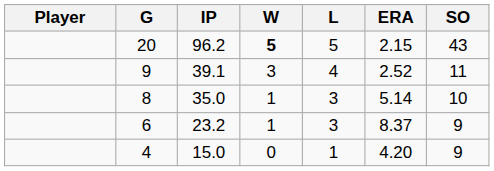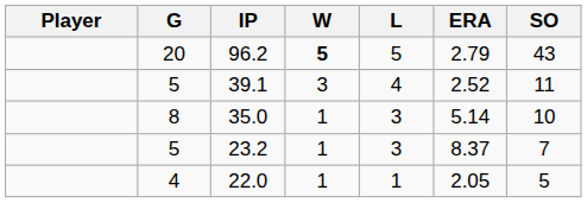 <table class="wikitable sortable">
 <tr>
 <th bgcolor="#DDDDFF" width="16%">Player</th>
 <th bgcolor="#DDDDFF" width="9%">G</th>
 <th bgcolor="#DDDDFF" width="9%">IP</th>
 <th bgcolor="#DDDDFF" width="9%">W</th>
 <th bgcolor="#DDDDFF" width="9%">L</th>
 <th bgcolor="#DDDDFF" width="9%">ERA</th>
 <th bgcolor="#DDDDFF" width="9%">SO</th>
 </tr>
 <tr align="center">
 <td></td>
 <td>20</td>
 <td>96.2</td>
 <td><strong>5</strong></td>
 <td>5</td>
-<td>2.15</td>
+<td>2.79</td>
 <td>43</td>
 </tr>
 <tr align="center">
 <td></td>
-<td>9</td>
+<td>5</td>
 <td>39.1</td>
 <td>3</td>
 <td>4</td>
 <td>2.52</td>
 <td>11</td>
 </tr>
 <tr align=center>
 <td></td>
 <td>8</td>
 <td>35.0</td>
 <td>1</td>
 <td>3</td>
 <td>5.14</td>
 <td>10</td>
 </tr>
 <tr align="center">
 <td></td>
-<td>6</td>
+<td>5</td>
 <td>23.2</td>
 <td>1</td>
 <td>3</td>
 <td>8.37</td>
-<td>9</td>
+<td>7</td>
 </tr>
 <tr align="center">
 <td></td>
 <td>4</td>
-<td>15.0</td>
-<td>0</td>
+<td>22.0</td>
 <td>1</td>
-<td>4.20</td>
-<td>9</td>
+<td>1</td>
+<td>2.05</td>
+<td>5</td>
 </tr>
 </table>
